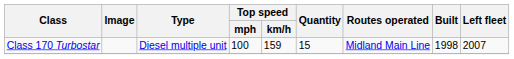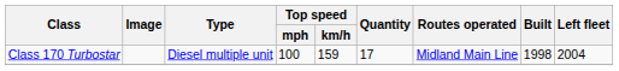 <table class="wikitable">
 <tr ---- bgcolor=#f9f9f9>
 <th rowspan="2">Class</th>
 <th rowspan="2">Image</th>
 <th rowspan="2">Type</th>
 <th colspan="2">Top speed</th>
 <th rowspan="2">Quantity</th>
 <th rowspan="2">Routes operated</th>
 <th rowspan="2">Built</th>
 <th rowspan="2">Left fleet</th>
 </tr>
 <tr ---- bgcolor=#f9f9f9>
 <th> mph </th>
 <th> km/h </th>
 </tr>
 <tr>
 <td><a href='#'>Class 170 <em>Turbostar</em></a></td>
 <td></td>
 <td><a href='#'>Diesel multiple unit</a></td>
 <td>100</td>
 <td>159</td>
-<td>15</td>
+<td>17</td>
 <td><a href='#'>Midland Main Line</a></td>
 <td>1998</td>
-<td>2007</td>
+<td>2004</td>
 </tr>
 <tr>
 </tr>
 </table>
